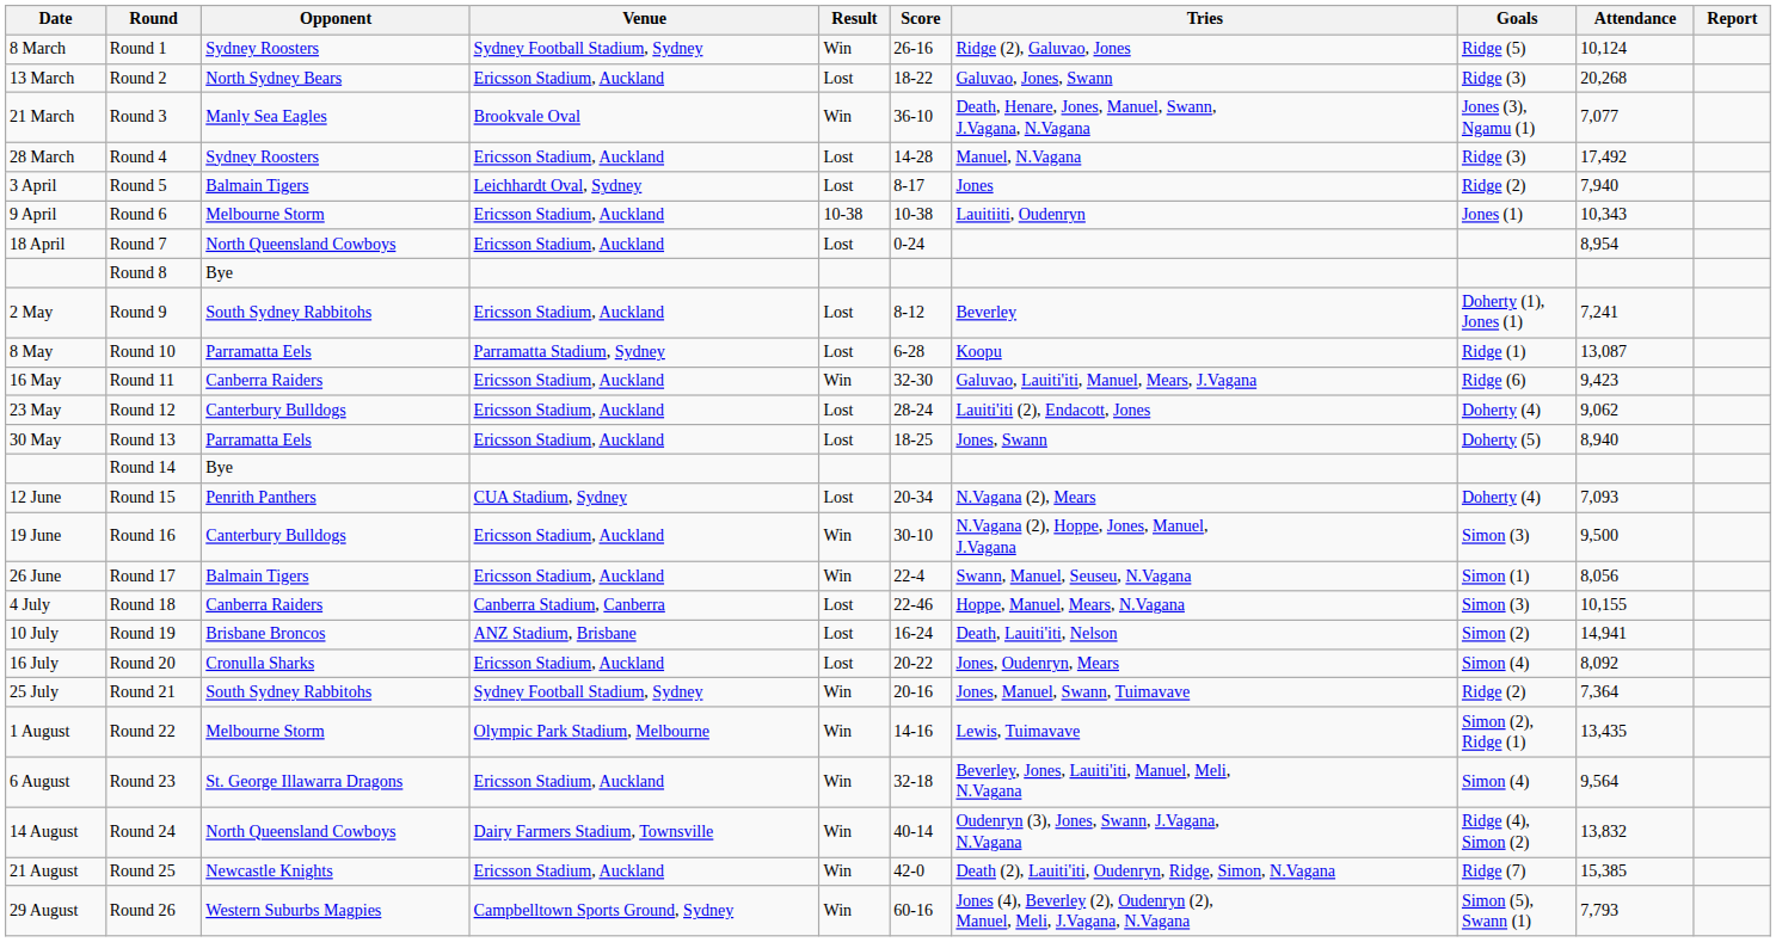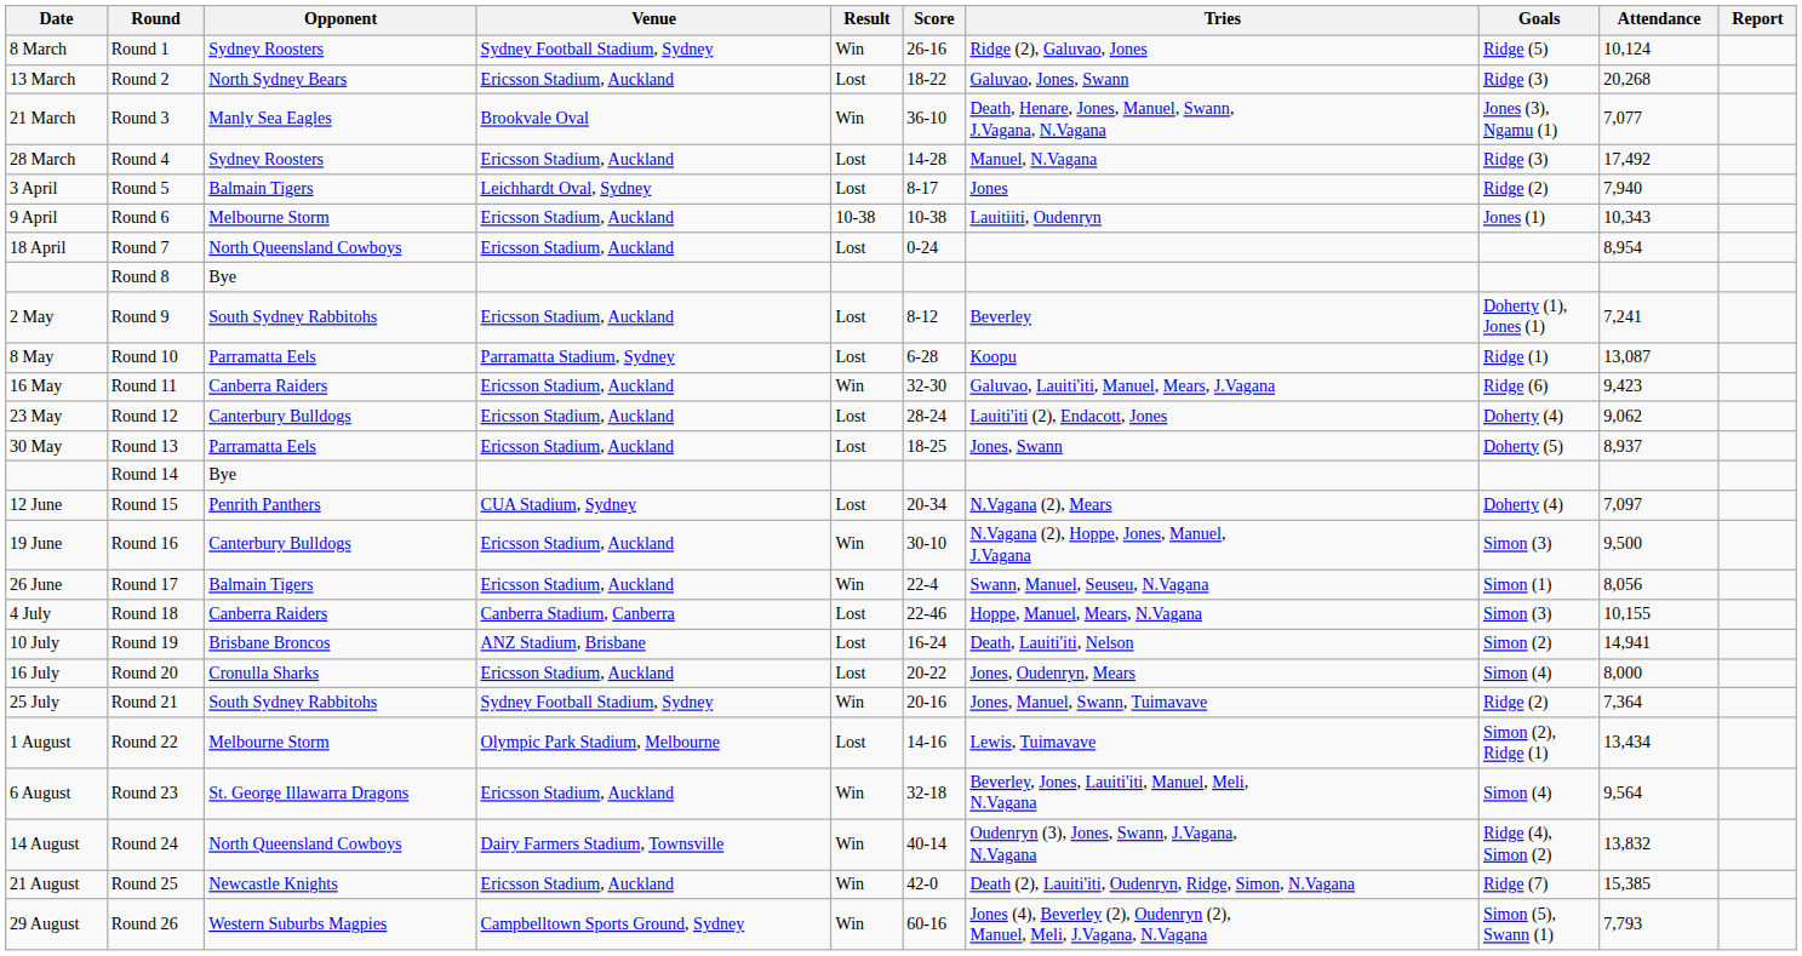 <table class="wikitable" style="font-size:75%;" width="100%">
 <tr>
 <th>Date</th>
 <th>Round</th>
 <th>Opponent</th>
 <th>Venue</th>
 <th>Result</th>
 <th>Score</th>
 <th>Tries</th>
 <th>Goals</th>
 <th>Attendance</th>
 <th>Report</th>
 </tr>
 <tr>
 <td>8 March</td>
 <td>Round 1</td>
 <td> <a href='#'>Sydney Roosters</a></td>
 <td><a href='#'>Sydney Football Stadium</a>, <a href='#'>Sydney</a></td>
 <td>Win</td>
 <td>26-16</td>
 <td><a href='#'>Ridge</a> (2), <a href='#'>Galuvao</a>, <a href='#'>Jones</a></td>
 <td><a href='#'>Ridge</a> (5)</td>
 <td>10,124</td>
 <td></td>
 </tr>
 <tr>
 <td>13 March</td>
 <td>Round 2</td>
 <td> <a href='#'>North Sydney Bears</a></td>
 <td><a href='#'>Ericsson Stadium</a>, <a href='#'>Auckland</a></td>
 <td>Lost</td>
 <td>18-22</td>
 <td><a href='#'>Galuvao</a>, <a href='#'>Jones</a>, <a href='#'>Swann</a></td>
 <td><a href='#'>Ridge</a> (3)</td>
 <td>20,268</td>
 <td></td>
 </tr>
 <tr>
 <td>21 March</td>
 <td>Round 3</td>
 <td> <a href='#'>Manly Sea Eagles</a></td>
 <td><a href='#'>Brookvale Oval</a></td>
 <td>Win</td>
 <td>36-10</td>
 <td><a href='#'>Death</a>, <a href='#'>Henare</a>, <a href='#'>Jones</a>, <a href='#'>Manuel</a>, <a href='#'>Swann</a>,<br><a href='#'>J.Vagana</a>, <a href='#'>N.Vagana</a></td>
 <td><a href='#'>Jones</a> (3),<br><a href='#'>Ngamu</a> (1)</td>
 <td>7,077</td>
 <td></td>
 </tr>
 <tr>
 <td>28 March</td>
 <td>Round 4</td>
 <td> <a href='#'>Sydney Roosters</a></td>
 <td><a href='#'>Ericsson Stadium</a>, <a href='#'>Auckland</a></td>
 <td>Lost</td>
 <td>14-28</td>
 <td><a href='#'>Manuel</a>, <a href='#'>N.Vagana</a></td>
 <td><a href='#'>Ridge</a> (3)</td>
 <td>17,492</td>
 <td></td>
 </tr>
 <tr>
 <td>3 April</td>
 <td>Round 5</td>
 <td> <a href='#'>Balmain Tigers</a></td>
 <td><a href='#'>Leichhardt Oval</a>, <a href='#'>Sydney</a></td>
 <td>Lost</td>
 <td>8-17</td>
 <td><a href='#'>Jones</a></td>
 <td><a href='#'>Ridge</a> (2)</td>
 <td>7,940</td>
 <td></td>
 </tr>
 <tr>
 <td>9 April</td>
 <td>Round 6</td>
 <td> <a href='#'>Melbourne Storm</a></td>
 <td><a href='#'>Ericsson Stadium</a>, <a href='#'>Auckland</a></td>
 <td>10-38</td>
 <td>10-38</td>
 <td><a href='#'>Lauitiiti</a>, <a href='#'>Oudenryn</a></td>
 <td><a href='#'>Jones</a> (1)</td>
 <td>10,343</td>
 <td></td>
 </tr>
 <tr>
 <td>18 April</td>
 <td>Round 7</td>
 <td> <a href='#'>North Queensland Cowboys</a></td>
 <td><a href='#'>Ericsson Stadium</a>, <a href='#'>Auckland</a></td>
 <td>Lost</td>
 <td>0-24</td>
 <td></td>
 <td></td>
 <td>8,954</td>
 <td></td>
 </tr>
 <tr>
 <td></td>
 <td>Round 8</td>
 <td>Bye</td>
 <td></td>
 <td></td>
 <td></td>
 <td></td>
 <td></td>
 <td></td>
 <td></td>
 </tr>
 <tr>
 <td>2 May</td>
 <td>Round 9</td>
 <td> <a href='#'>South Sydney Rabbitohs</a></td>
 <td><a href='#'>Ericsson Stadium</a>, <a href='#'>Auckland</a></td>
 <td>Lost</td>
 <td>8-12</td>
 <td><a href='#'>Beverley</a></td>
 <td><a href='#'>Doherty</a> (1),<br><a href='#'>Jones</a> (1)</td>
 <td>7,241</td>
 <td></td>
 </tr>
 <tr>
 <td>8 May</td>
 <td>Round 10</td>
 <td> <a href='#'>Parramatta Eels</a></td>
 <td><a href='#'>Parramatta Stadium</a>, <a href='#'>Sydney</a></td>
 <td>Lost</td>
 <td>6-28</td>
 <td><a href='#'>Koopu</a></td>
 <td><a href='#'>Ridge</a> (1)</td>
 <td>13,087</td>
 <td></td>
 </tr>
 <tr>
 <td>16 May</td>
 <td>Round 11</td>
 <td> <a href='#'>Canberra Raiders</a></td>
 <td><a href='#'>Ericsson Stadium</a>, <a href='#'>Auckland</a></td>
 <td>Win</td>
 <td>32-30</td>
 <td><a href='#'>Galuvao</a>, <a href='#'>Lauiti'iti</a>, <a href='#'>Manuel</a>, <a href='#'>Mears</a>, <a href='#'>J.Vagana</a></td>
 <td><a href='#'>Ridge</a> (6)</td>
 <td>9,423</td>
 <td></td>
 </tr>
 <tr>
 <td>23 May</td>
 <td>Round 12</td>
 <td> <a href='#'>Canterbury Bulldogs</a></td>
 <td><a href='#'>Ericsson Stadium</a>, <a href='#'>Auckland</a></td>
 <td>Lost</td>
 <td>28-24</td>
 <td><a href='#'>Lauiti'iti</a> (2), <a href='#'>Endacott</a>, <a href='#'>Jones</a></td>
 <td><a href='#'>Doherty</a> (4)</td>
 <td>9,062</td>
 <td></td>
 </tr>
 <tr>
 <td>30 May</td>
 <td>Round 13</td>
 <td> <a href='#'>Parramatta Eels</a></td>
 <td><a href='#'>Ericsson Stadium</a>, <a href='#'>Auckland</a></td>
 <td>Lost</td>
 <td>18-25</td>
 <td><a href='#'>Jones</a>, <a href='#'>Swann</a></td>
 <td><a href='#'>Doherty</a> (5)</td>
-<td>8,940</td>
+<td>8,937</td>
 <td></td>
 </tr>
 <tr>
 <td></td>
 <td>Round 14</td>
 <td>Bye</td>
 <td></td>
 <td></td>
 <td></td>
 <td></td>
 <td></td>
 <td></td>
 <td></td>
 </tr>
 <tr>
 <td>12 June</td>
 <td>Round 15</td>
 <td> <a href='#'>Penrith Panthers</a></td>
 <td><a href='#'>CUA Stadium</a>, <a href='#'>Sydney</a></td>
 <td>Lost</td>
 <td>20-34</td>
 <td><a href='#'>N.Vagana</a> (2), <a href='#'>Mears</a></td>
 <td><a href='#'>Doherty</a> (4)</td>
-<td>7,093</td>
+<td>7,097</td>
 <td></td>
 </tr>
 <tr>
 <td>19 June</td>
 <td>Round 16</td>
 <td> <a href='#'>Canterbury Bulldogs</a></td>
 <td><a href='#'>Ericsson Stadium</a>, <a href='#'>Auckland</a></td>
 <td>Win</td>
 <td>30-10</td>
 <td><a href='#'>N.Vagana</a> (2), <a href='#'>Hoppe</a>, <a href='#'>Jones</a>, <a href='#'>Manuel</a>,<br><a href='#'>J.Vagana</a></td>
 <td><a href='#'>Simon</a> (3)</td>
 <td>9,500</td>
 <td></td>
 </tr>
 <tr>
 <td>26 June</td>
 <td>Round 17</td>
 <td> <a href='#'>Balmain Tigers</a></td>
 <td><a href='#'>Ericsson Stadium</a>, <a href='#'>Auckland</a></td>
 <td>Win</td>
 <td>22-4</td>
 <td><a href='#'>Swann</a>, <a href='#'>Manuel</a>, <a href='#'>Seuseu</a>, <a href='#'>N.Vagana</a></td>
 <td><a href='#'>Simon</a> (1)</td>
 <td>8,056</td>
 <td></td>
 </tr>
 <tr>
 <td>4 July</td>
 <td>Round 18</td>
 <td> <a href='#'>Canberra Raiders</a></td>
 <td><a href='#'>Canberra Stadium</a>, <a href='#'>Canberra</a></td>
 <td>Lost</td>
 <td>22-46</td>
 <td><a href='#'>Hoppe</a>, <a href='#'>Manuel</a>, <a href='#'>Mears</a>, <a href='#'>N.Vagana</a></td>
 <td><a href='#'>Simon</a> (3)</td>
 <td>10,155</td>
 <td></td>
 </tr>
 <tr>
 <td>10 July</td>
 <td>Round 19</td>
 <td> <a href='#'>Brisbane Broncos</a></td>
 <td><a href='#'>ANZ Stadium</a>, <a href='#'>Brisbane</a></td>
 <td>Lost</td>
 <td>16-24</td>
 <td><a href='#'>Death</a>, <a href='#'>Lauiti'iti</a>, <a href='#'>Nelson</a></td>
 <td><a href='#'>Simon</a> (2)</td>
 <td>14,941</td>
 <td></td>
 </tr>
 <tr>
 <td>16 July</td>
 <td>Round 20</td>
 <td> <a href='#'>Cronulla Sharks</a></td>
 <td><a href='#'>Ericsson Stadium</a>, <a href='#'>Auckland</a></td>
 <td>Lost</td>
 <td>20-22</td>
 <td><a href='#'>Jones</a>, <a href='#'>Oudenryn</a>, <a href='#'>Mears</a></td>
 <td><a href='#'>Simon</a> (4)</td>
-<td>8,092</td>
+<td>8,000</td>
 <td></td>
 </tr>
 <tr>
 <td>25 July</td>
 <td>Round 21</td>
 <td> <a href='#'>South Sydney Rabbitohs</a></td>
 <td><a href='#'>Sydney Football Stadium</a>, <a href='#'>Sydney</a></td>
 <td>Win</td>
 <td>20-16</td>
 <td><a href='#'>Jones</a>, <a href='#'>Manuel</a>, <a href='#'>Swann</a>, <a href='#'>Tuimavave</a></td>
 <td><a href='#'>Ridge</a> (2)</td>
 <td>7,364</td>
 <td></td>
 </tr>
 <tr>
 <td>1 August</td>
 <td>Round 22</td>
 <td> <a href='#'>Melbourne Storm</a></td>
 <td><a href='#'>Olympic Park Stadium</a>, <a href='#'>Melbourne</a></td>
-<td>Win</td>
+<td>Lost</td>
 <td>14-16</td>
 <td><a href='#'>Lewis</a>, <a href='#'>Tuimavave</a></td>
 <td><a href='#'>Simon</a> (2),<br><a href='#'>Ridge</a> (1)</td>
-<td>13,435</td>
+<td>13,434</td>
 <td></td>
 </tr>
 <tr>
 <td>6 August</td>
 <td>Round 23</td>
 <td> <a href='#'>St. George Illawarra Dragons</a></td>
 <td><a href='#'>Ericsson Stadium</a>, <a href='#'>Auckland</a></td>
 <td>Win</td>
 <td>32-18</td>
 <td><a href='#'>Beverley</a>, <a href='#'>Jones</a>, <a href='#'>Lauiti'iti</a>, <a href='#'>Manuel</a>, <a href='#'>Meli</a>,<br><a href='#'>N.Vagana</a></td>
 <td><a href='#'>Simon</a> (4)</td>
 <td>9,564</td>
 <td></td>
 </tr>
 <tr>
 <td>14 August</td>
 <td>Round 24</td>
 <td> <a href='#'>North Queensland Cowboys</a></td>
 <td><a href='#'>Dairy Farmers Stadium</a>, <a href='#'>Townsville</a></td>
 <td>Win</td>
 <td>40-14</td>
 <td><a href='#'>Oudenryn</a> (3), <a href='#'>Jones</a>, <a href='#'>Swann</a>, <a href='#'>J.Vagana</a>,<br><a href='#'>N.Vagana</a></td>
 <td><a href='#'>Ridge</a> (4),<br><a href='#'>Simon</a> (2)</td>
 <td>13,832</td>
 <td></td>
 </tr>
 <tr>
 <td>21 August</td>
 <td>Round 25</td>
 <td> <a href='#'>Newcastle Knights</a></td>
 <td><a href='#'>Ericsson Stadium</a>, <a href='#'>Auckland</a></td>
 <td>Win</td>
 <td>42-0</td>
 <td><a href='#'>Death</a> (2), <a href='#'>Lauiti'iti</a>, <a href='#'>Oudenryn</a>, <a href='#'>Ridge</a>, <a href='#'>Simon</a>, <a href='#'>N.Vagana</a></td>
 <td><a href='#'>Ridge</a> (7)</td>
 <td>15,385</td>
 <td></td>
 </tr>
 <tr>
 <td>29 August</td>
 <td>Round 26</td>
 <td> <a href='#'>Western Suburbs Magpies</a></td>
 <td><a href='#'>Campbelltown Sports Ground</a>, <a href='#'>Sydney</a></td>
 <td>Win</td>
 <td>60-16</td>
 <td><a href='#'>Jones</a> (4), <a href='#'>Beverley</a> (2), <a href='#'>Oudenryn</a> (2),<br><a href='#'>Manuel</a>, <a href='#'>Meli</a>, <a href='#'>J.Vagana</a>, <a href='#'>N.Vagana</a></td>
 <td><a href='#'>Simon</a> (5),<br><a href='#'>Swann</a> (1)</td>
 <td>7,793</td>
 <td></td>
 </tr>
 </table>
